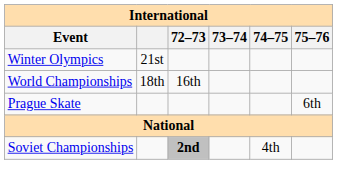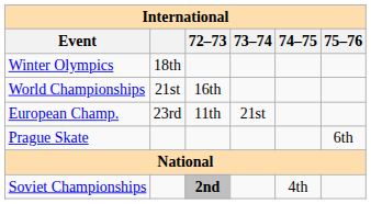 <table class="wikitable" style="text-align:center">
 <tr>
 <th style="background-color: #ffdead; " colspan=6 align=center>International</th>
 </tr>
 <tr>
 <th>Event</th>
 <th></th>
 <th>72–73</th>
 <th>73–74</th>
 <th>74–75</th>
 <th>75–76</th>
 </tr>
 <tr>
 <td align=left><a href='#'>Winter Olympics</a></td>
-<td>21st</td>
+<td>18th</td>
 <td></td>
 <td></td>
 <td></td>
 <td></td>
 </tr>
 <tr>
 <td align=left><a href='#'>World Championships</a></td>
-<td>18th</td>
+<td>21st</td>
 <td>16th</td>
 <td></td>
+<td></td>
+<td></td>
+</tr>
+<tr>
+<td align=left><a href='#'>European Champ.</a></td>
+<td>23rd</td>
+<td>11th</td>
+<td>21st</td>
 <td></td>
 <td></td>
 </tr>
 <tr>
 <td align=left><a href='#'>Prague Skate</a></td>
 <td></td>
 <td></td>
 <td></td>
 <td></td>
 <td>6th</td>
 </tr>
 <tr>
 <th style="background-color: #ffdead; " colspan=6 align=center>National</th>
 </tr>
 <tr>
 <td align=left><a href='#'>Soviet Championships</a></td>
 <td></td>
 <td bgcolor=silver><strong>2nd</strong></td>
 <td></td>
 <td>4th</td>
 <td></td>
 </tr>
 </table>
